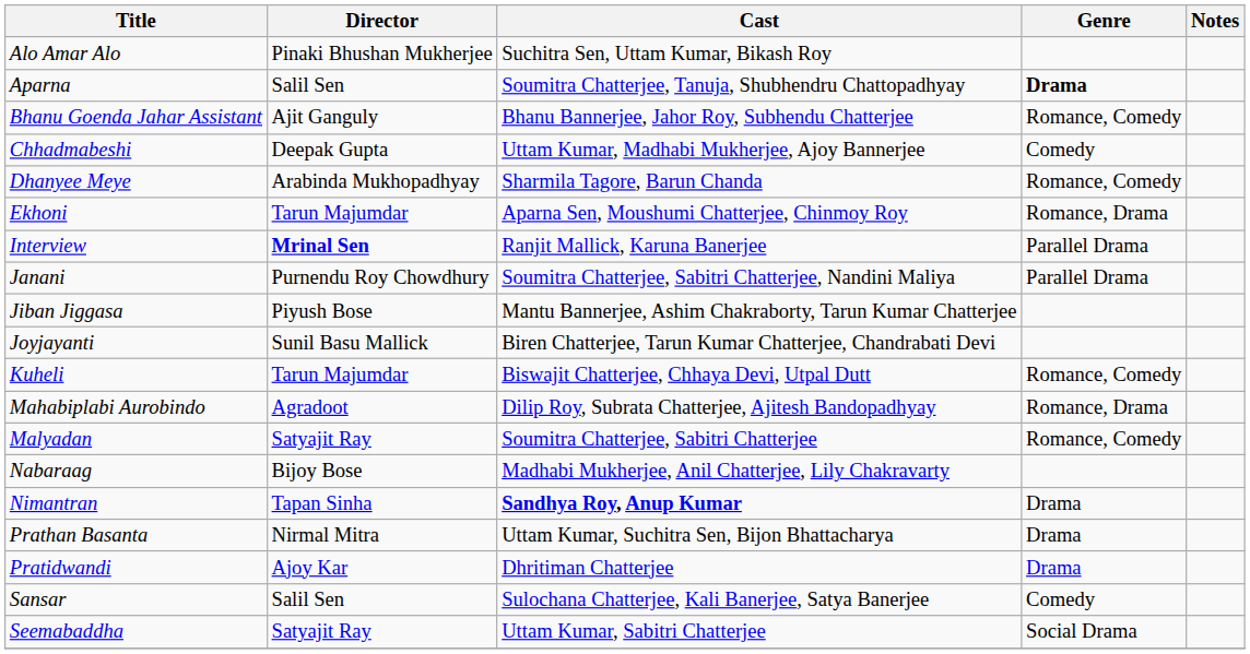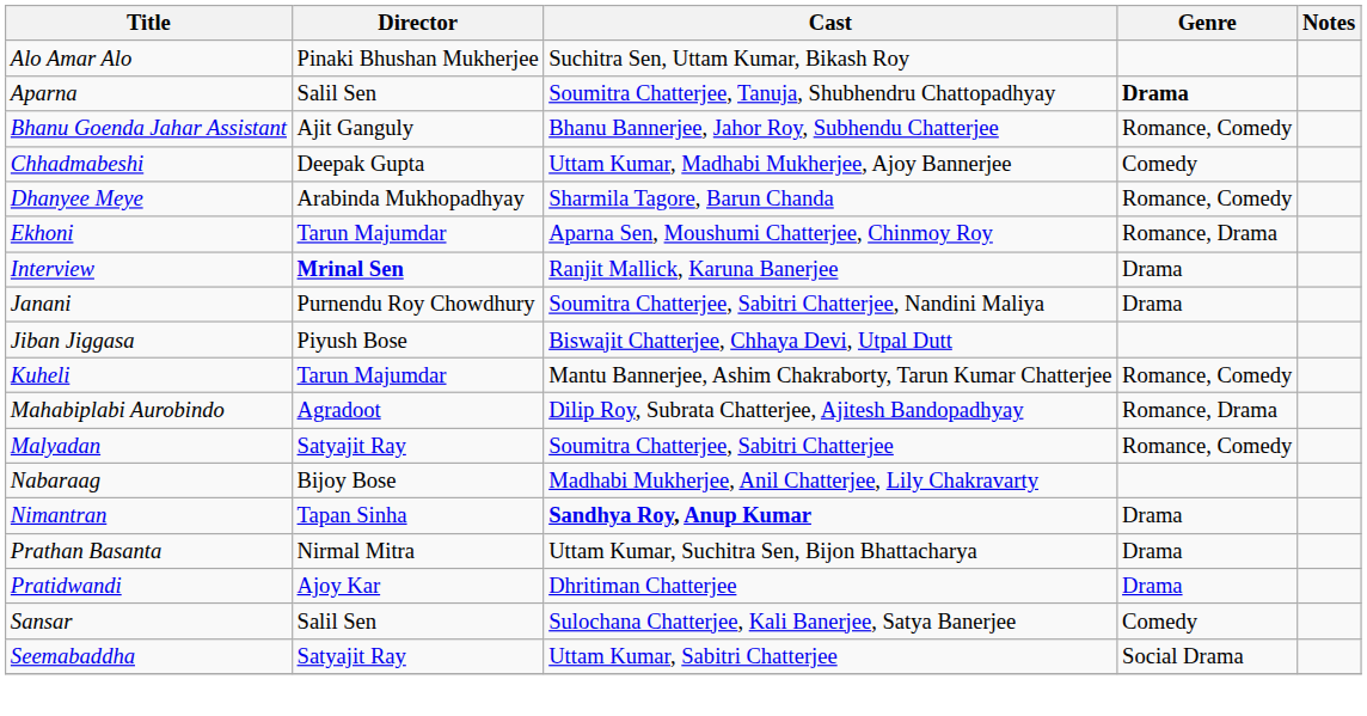 <table class="wikitable sortable" border="0">
 <tr>
 <th>Title</th>
 <th>Director</th>
 <th>Cast</th>
 <th>Genre</th>
 <th>Notes</th>
 </tr>
 <tr>
 <td><em>Alo Amar Alo</em></td>
 <td>Pinaki Bhushan Mukherjee</td>
 <td>Suchitra Sen, Uttam Kumar, Bikash Roy</td>
 <td></td>
 <td></td>
 </tr>
 <tr>
 <td><em>Aparna</em></td>
 <td>Salil Sen</td>
 <td><a href='#'>Soumitra Chatterjee</a>, <a href='#'>Tanuja</a>, Shubhendru Chattopadhyay</td>
 <td><strong>Drama</strong></td>
 <td></td>
 </tr>
 <tr>
 <td><em><a href='#'>Bhanu Goenda Jahar Assistant</a></em></td>
 <td>Ajit Ganguly</td>
 <td><a href='#'>Bhanu Bannerjee</a>, <a href='#'>Jahor Roy</a>, <a href='#'>Subhendu Chatterjee</a></td>
 <td>Romance, Comedy</td>
 <td></td>
 </tr>
 <tr>
 <td><em><a href='#'>Chhadmabeshi</a></em></td>
 <td>Deepak Gupta</td>
 <td><a href='#'>Uttam Kumar</a>, <a href='#'>Madhabi Mukherjee</a>, Ajoy Bannerjee</td>
 <td>Comedy</td>
 <td></td>
 </tr>
 <tr>
 <td><em><a href='#'>Dhanyee Meye</a></em></td>
 <td>Arabinda Mukhopadhyay</td>
 <td><a href='#'>Sharmila Tagore</a>, <a href='#'>Barun Chanda</a></td>
 <td>Romance, Comedy</td>
 <td></td>
 </tr>
 <tr>
 <td><em><a href='#'>Ekhoni</a></em></td>
 <td><a href='#'>Tarun Majumdar</a></td>
 <td><a href='#'>Aparna Sen</a>, <a href='#'>Moushumi Chatterjee</a>, <a href='#'>Chinmoy Roy</a></td>
 <td>Romance, Drama</td>
 <td></td>
 </tr>
 <tr>
 <td><em><a href='#'>Interview</a></em></td>
 <td><strong><a href='#'>Mrinal Sen</a></strong></td>
 <td><a href='#'>Ranjit Mallick</a>, <a href='#'>Karuna Banerjee</a></td>
-<td>Parallel Drama</td>
+<td>Drama</td>
 <td></td>
 </tr>
 <tr>
 <td><em>Janani</em></td>
 <td>Purnendu Roy Chowdhury</td>
 <td><a href='#'>Soumitra Chatterjee</a>, <a href='#'>Sabitri Chatterjee</a>, Nandini Maliya</td>
-<td>Parallel Drama</td>
+<td>Drama</td>
 <td></td>
 </tr>
 <tr>
 <td><em>Jiban Jiggasa</em></td>
 <td>Piyush Bose</td>
-<td>Mantu Bannerjee, Ashim Chakraborty, Tarun Kumar Chatterjee</td>
-<td></td>
-<td></td>
-</tr>
-<tr>
-<td><em>Joyjayanti</em></td>
-<td>Sunil Basu Mallick</td>
-<td>Biren Chatterjee, Tarun Kumar Chatterjee, Chandrabati Devi</td>
+<td><a href='#'>Biswajit Chatterjee</a>, <a href='#'>Chhaya Devi</a>, <a href='#'>Utpal Dutt</a></td>
 <td></td>
 <td></td>
 </tr>
 <tr>
 <td><em><a href='#'>Kuheli</a></em></td>
 <td><a href='#'>Tarun Majumdar</a></td>
-<td><a href='#'>Biswajit Chatterjee</a>, <a href='#'>Chhaya Devi</a>, <a href='#'>Utpal Dutt</a></td>
+<td>Mantu Bannerjee, Ashim Chakraborty, Tarun Kumar Chatterjee</td>
 <td>Romance, Comedy</td>
 <td></td>
 </tr>
 <tr>
 <td><em>Mahabiplabi Aurobindo</em></td>
 <td><a href='#'>Agradoot</a></td>
 <td><a href='#'>Dilip Roy</a>, Subrata Chatterjee, <a href='#'>Ajitesh Bandopadhyay</a></td>
 <td>Romance, Drama</td>
 <td></td>
 </tr>
 <tr>
 <td><em><a href='#'>Malyadan</a></em></td>
 <td><a href='#'>Satyajit Ray</a></td>
 <td><a href='#'>Soumitra Chatterjee</a>, <a href='#'>Sabitri Chatterjee</a></td>
 <td>Romance, Comedy</td>
 <td></td>
 </tr>
 <tr>
 <td><em>Nabaraag</em></td>
 <td>Bijoy Bose</td>
 <td><a href='#'>Madhabi Mukherjee</a>, <a href='#'>Anil Chatterjee</a>, <a href='#'>Lily Chakravarty</a></td>
 <td></td>
 <td></td>
 </tr>
 <tr>
 <td><em><a href='#'>Nimantran</a></em></td>
 <td><a href='#'>Tapan Sinha</a></td>
 <td><strong><a href='#'>Sandhya Roy</a>, <a href='#'>Anup Kumar</a></strong></td>
 <td>Drama</td>
 <td></td>
 </tr>
 <tr>
 <td><em>Prathan Basanta</em></td>
 <td>Nirmal Mitra</td>
 <td>Uttam Kumar, Suchitra Sen, Bijon Bhattacharya</td>
 <td>Drama</td>
 <td></td>
 </tr>
 <tr>
 <td><em><a href='#'>Pratidwandi</a></em></td>
 <td><a href='#'>Ajoy Kar</a></td>
 <td><a href='#'>Dhritiman Chatterjee</a></td>
 <td><a href='#'>Drama</a></td>
 <td></td>
 </tr>
 <tr>
 <td><em>Sansar</em></td>
 <td>Salil Sen</td>
 <td><a href='#'>Sulochana Chatterjee</a>, <a href='#'>Kali Banerjee</a>, Satya Banerjee</td>
 <td>Comedy</td>
 <td></td>
 </tr>
 <tr>
 <td><em><a href='#'>Seemabaddha</a></em></td>
 <td><a href='#'>Satyajit Ray</a></td>
 <td><a href='#'>Uttam Kumar</a>, <a href='#'>Sabitri Chatterjee</a></td>
 <td>Social Drama</td>
 <td></td>
 </tr>
 <tr>
 </tr>
 </table>
